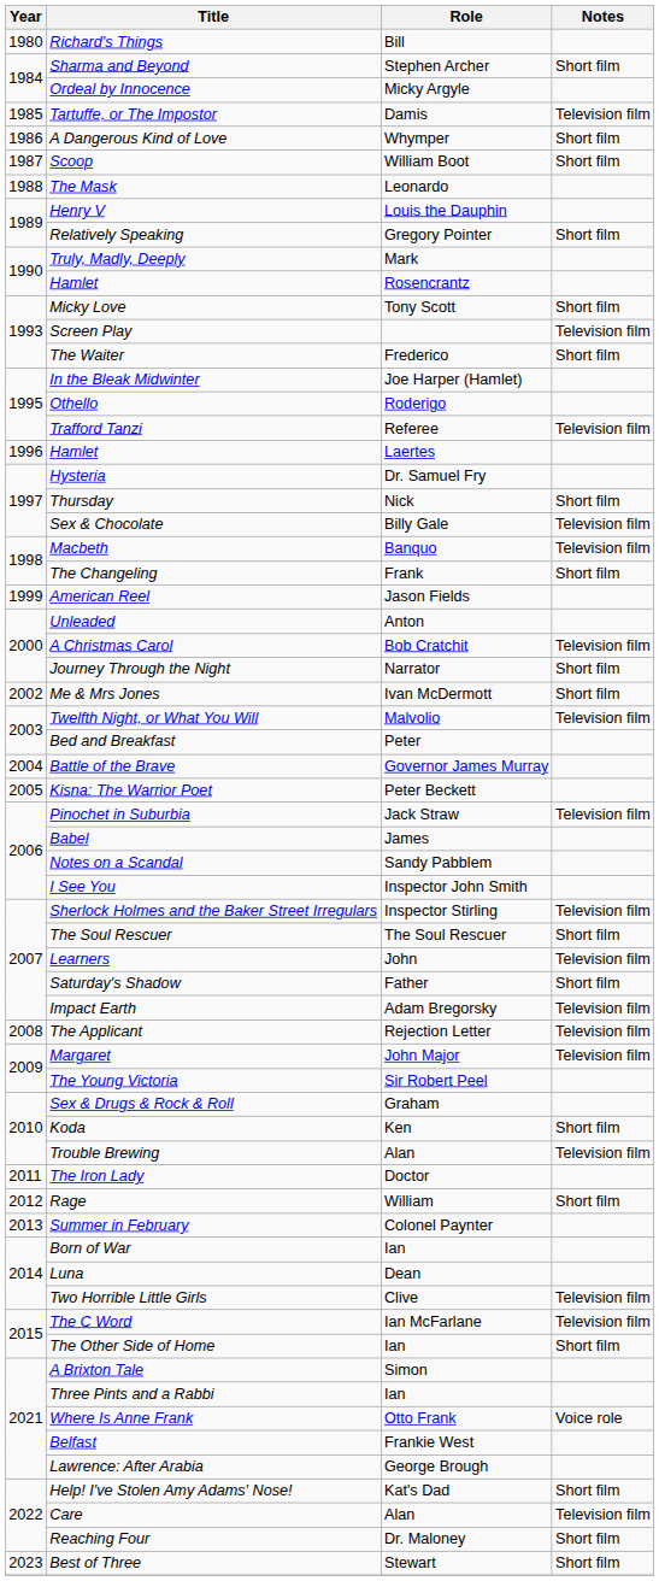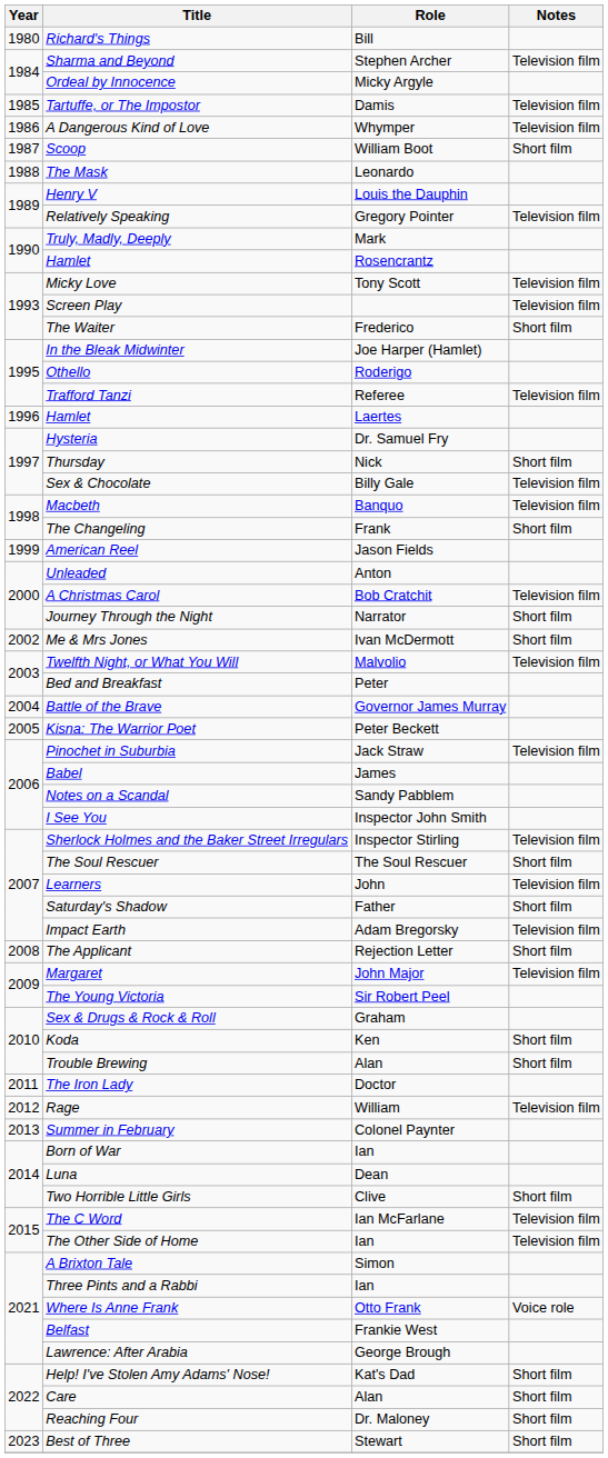 <table class="wikitable sortable">
 <tr>
 <th>Year</th>
 <th>Title</th>
 <th>Role</th>
 <th>Notes</th>
 </tr>
 <tr>
 <td>1980</td>
 <td><em><a href='#'>Richard's Things</a></em></td>
 <td>Bill</td>
 <td></td>
 </tr>
 <tr>
 <td rowspan="2">1984</td>
 <td><em><a href='#'>Sharma and Beyond</a></em></td>
 <td>Stephen Archer</td>
-<td>Short film</td>
+<td>Television film</td>
 </tr>
 <tr>
 <td><em><a href='#'>Ordeal by Innocence</a></em></td>
 <td>Micky Argyle</td>
 <td></td>
 </tr>
 <tr>
 <td>1985</td>
 <td><em><a href='#'>Tartuffe, or The Impostor</a></em></td>
 <td>Damis</td>
 <td>Television film</td>
 </tr>
 <tr>
 <td>1986</td>
 <td><em>A Dangerous Kind of Love</em></td>
 <td>Whymper</td>
-<td>Short film</td>
+<td>Television film</td>
 </tr>
 <tr>
 <td>1987</td>
 <td><em><a href='#'>Scoop</a></em></td>
 <td>William Boot</td>
 <td>Short film</td>
 </tr>
 <tr>
 <td>1988</td>
 <td><em><a href='#'>The Mask</a></em></td>
 <td>Leonardo</td>
 <td></td>
 </tr>
 <tr>
 <td rowspan="2">1989</td>
 <td><em><a href='#'>Henry V</a></em></td>
 <td><a href='#'>Louis the Dauphin</a></td>
 <td></td>
 </tr>
 <tr>
 <td><em>Relatively Speaking</em></td>
 <td>Gregory Pointer</td>
-<td>Short film</td>
+<td>Television film</td>
 </tr>
 <tr>
 <td rowspan="2">1990</td>
 <td><em><a href='#'>Truly, Madly, Deeply</a></em></td>
 <td>Mark</td>
 <td></td>
 </tr>
 <tr>
 <td><em><a href='#'>Hamlet</a></em></td>
 <td><a href='#'>Rosencrantz</a></td>
 <td></td>
 </tr>
 <tr>
 <td rowspan="3">1993</td>
 <td><em>Micky Love</em></td>
 <td>Tony Scott</td>
-<td>Short film</td>
+<td>Television film</td>
 </tr>
 <tr>
 <td><em>Screen Play</em></td>
 <td></td>
 <td>Television film</td>
 </tr>
 <tr>
 <td><em>The Waiter</em></td>
 <td>Frederico</td>
 <td>Short film</td>
 </tr>
 <tr>
 <td rowspan="3">1995</td>
 <td><em><a href='#'>In the Bleak Midwinter</a></em></td>
 <td>Joe Harper (Hamlet)</td>
 <td></td>
 </tr>
 <tr>
 <td><em><a href='#'>Othello</a></em></td>
 <td><a href='#'>Roderigo</a></td>
 <td></td>
 </tr>
 <tr>
 <td><em><a href='#'>Trafford Tanzi</a></em></td>
 <td>Referee</td>
 <td>Television film</td>
 </tr>
 <tr>
 <td>1996</td>
 <td><em><a href='#'>Hamlet</a></em></td>
 <td><a href='#'>Laertes</a></td>
 <td></td>
 </tr>
 <tr>
 <td rowspan="3">1997</td>
 <td><em><a href='#'>Hysteria</a></em></td>
 <td>Dr. Samuel Fry</td>
 <td></td>
 </tr>
 <tr>
 <td><em>Thursday</em></td>
 <td>Nick</td>
 <td>Short film</td>
 </tr>
 <tr>
 <td><em>Sex & Chocolate</em></td>
 <td>Billy Gale</td>
 <td>Television film</td>
 </tr>
 <tr>
 <td rowspan="2">1998</td>
 <td><em><a href='#'>Macbeth</a></em></td>
 <td><a href='#'>Banquo</a></td>
 <td>Television film</td>
 </tr>
 <tr>
 <td><em>The Changeling</em></td>
 <td>Frank</td>
 <td>Short film</td>
 </tr>
 <tr>
 <td>1999</td>
 <td><em><a href='#'>American Reel</a></em></td>
 <td>Jason Fields</td>
 <td></td>
 </tr>
 <tr>
 <td rowspan="3">2000</td>
 <td><em><a href='#'>Unleaded</a></em></td>
 <td>Anton</td>
 <td></td>
 </tr>
 <tr>
 <td><em><a href='#'>A Christmas Carol</a></em></td>
 <td><a href='#'>Bob Cratchit</a></td>
 <td>Television film</td>
 </tr>
 <tr>
 <td><em>Journey Through the Night</em></td>
 <td>Narrator</td>
 <td>Short film</td>
 </tr>
 <tr>
 <td>2002</td>
 <td><em>Me & Mrs Jones</em></td>
 <td>Ivan McDermott</td>
 <td>Short film</td>
 </tr>
 <tr>
 <td rowspan="2">2003</td>
 <td><em><a href='#'>Twelfth Night, or What You Will</a></em></td>
 <td><a href='#'>Malvolio</a></td>
 <td>Television film</td>
 </tr>
 <tr>
 <td><em>Bed and Breakfast</em></td>
 <td>Peter</td>
 <td></td>
 </tr>
 <tr>
 <td>2004</td>
 <td><em><a href='#'>Battle of the Brave</a></em></td>
 <td><a href='#'>Governor James Murray</a></td>
 <td></td>
 </tr>
 <tr>
 <td>2005</td>
 <td><em><a href='#'>Kisna: The Warrior Poet</a></em></td>
 <td>Peter Beckett</td>
 <td></td>
 </tr>
 <tr>
 <td rowspan="4">2006</td>
 <td><em><a href='#'>Pinochet in Suburbia</a></em></td>
 <td>Jack Straw</td>
 <td>Television film</td>
 </tr>
 <tr>
 <td><em><a href='#'>Babel</a></em></td>
 <td>James</td>
 <td></td>
 </tr>
 <tr>
 <td><em><a href='#'>Notes on a Scandal</a></em></td>
 <td>Sandy Pabblem</td>
 <td></td>
 </tr>
 <tr>
 <td><em><a href='#'>I See You</a></em></td>
 <td>Inspector John Smith</td>
 <td></td>
 </tr>
 <tr>
 <td rowspan="5">2007</td>
 <td><em><a href='#'>Sherlock Holmes and the Baker Street Irregulars</a></em></td>
 <td>Inspector Stirling</td>
 <td>Television film</td>
 </tr>
 <tr>
 <td><em>The Soul Rescuer</em></td>
 <td>The Soul Rescuer</td>
 <td>Short film</td>
 </tr>
 <tr>
 <td><em><a href='#'>Learners</a></em></td>
 <td>John</td>
 <td>Television film</td>
 </tr>
 <tr>
 <td><em>Saturday's Shadow</em></td>
 <td>Father</td>
 <td>Short film</td>
 </tr>
 <tr>
 <td><em>Impact Earth</em></td>
 <td>Adam Bregorsky</td>
 <td>Television film</td>
 </tr>
 <tr>
 <td>2008</td>
 <td><em>The Applicant</em></td>
 <td>Rejection Letter</td>
-<td>Television film</td>
+<td>Short film</td>
 </tr>
 <tr>
 <td rowspan="2">2009</td>
 <td><em><a href='#'>Margaret</a></em></td>
 <td><a href='#'>John Major</a></td>
 <td>Television film</td>
 </tr>
 <tr>
 <td><em><a href='#'>The Young Victoria</a></em></td>
 <td><a href='#'>Sir Robert Peel</a></td>
 <td></td>
 </tr>
 <tr>
 <td rowspan="3">2010</td>
 <td><em><a href='#'>Sex & Drugs & Rock & Roll</a></em></td>
 <td>Graham</td>
 <td></td>
 </tr>
 <tr>
 <td><em>Koda</em></td>
 <td>Ken</td>
 <td>Short film</td>
 </tr>
 <tr>
 <td><em>Trouble Brewing</em></td>
 <td>Alan</td>
-<td>Television film</td>
+<td>Short film</td>
 </tr>
 <tr>
 <td>2011</td>
 <td><em><a href='#'>The Iron Lady</a></em></td>
 <td>Doctor</td>
 <td></td>
 </tr>
 <tr>
 <td>2012</td>
 <td><em>Rage</em></td>
 <td>William</td>
-<td>Short film</td>
+<td>Television film</td>
 </tr>
 <tr>
 <td>2013</td>
 <td><em><a href='#'>Summer in February</a></em></td>
 <td>Colonel Paynter</td>
 <td></td>
 </tr>
 <tr>
 <td rowspan="3">2014</td>
 <td><em>Born of War</em></td>
 <td>Ian</td>
 <td></td>
 </tr>
 <tr>
 <td><em>Luna</em></td>
 <td>Dean</td>
 <td></td>
 </tr>
 <tr>
 <td><em>Two Horrible Little Girls</em></td>
 <td>Clive</td>
-<td>Television film</td>
+<td>Short film</td>
 </tr>
 <tr>
 <td rowspan="2">2015</td>
 <td><em><a href='#'>The C Word</a></em></td>
 <td>Ian McFarlane</td>
 <td>Television film</td>
 </tr>
 <tr>
 <td><em>The Other Side of Home</em></td>
 <td>Ian</td>
-<td>Short film</td>
+<td>Television film</td>
 </tr>
 <tr>
 <td rowspan="5">2021</td>
 <td><em><a href='#'>A Brixton Tale</a></em></td>
 <td>Simon</td>
 <td></td>
 </tr>
 <tr>
 <td><em>Three Pints and a Rabbi</em></td>
 <td>Ian</td>
 <td></td>
 </tr>
 <tr>
 <td><em><a href='#'>Where Is Anne Frank</a></em></td>
 <td><a href='#'>Otto Frank</a></td>
 <td>Voice role</td>
 </tr>
 <tr>
 <td><em><a href='#'>Belfast</a></em></td>
 <td>Frankie West</td>
 <td></td>
 </tr>
 <tr>
 <td><em>Lawrence: After Arabia</em></td>
 <td>George Brough</td>
 <td></td>
 </tr>
 <tr>
 <td rowspan="3">2022</td>
 <td><em>Help! I've Stolen Amy Adams' Nose!</em></td>
 <td>Kat's Dad</td>
 <td>Short film</td>
 </tr>
 <tr>
 <td><em>Care</em></td>
 <td>Alan</td>
-<td>Television film</td>
+<td>Short film</td>
 </tr>
 <tr>
 <td><em>Reaching Four</em></td>
 <td>Dr. Maloney</td>
 <td>Short film</td>
 </tr>
 <tr>
 <td>2023</td>
 <td><em>Best of Three</em></td>
 <td>Stewart</td>
 <td>Short film</td>
 </tr>
 <tr>
 </tr>
 </table>
